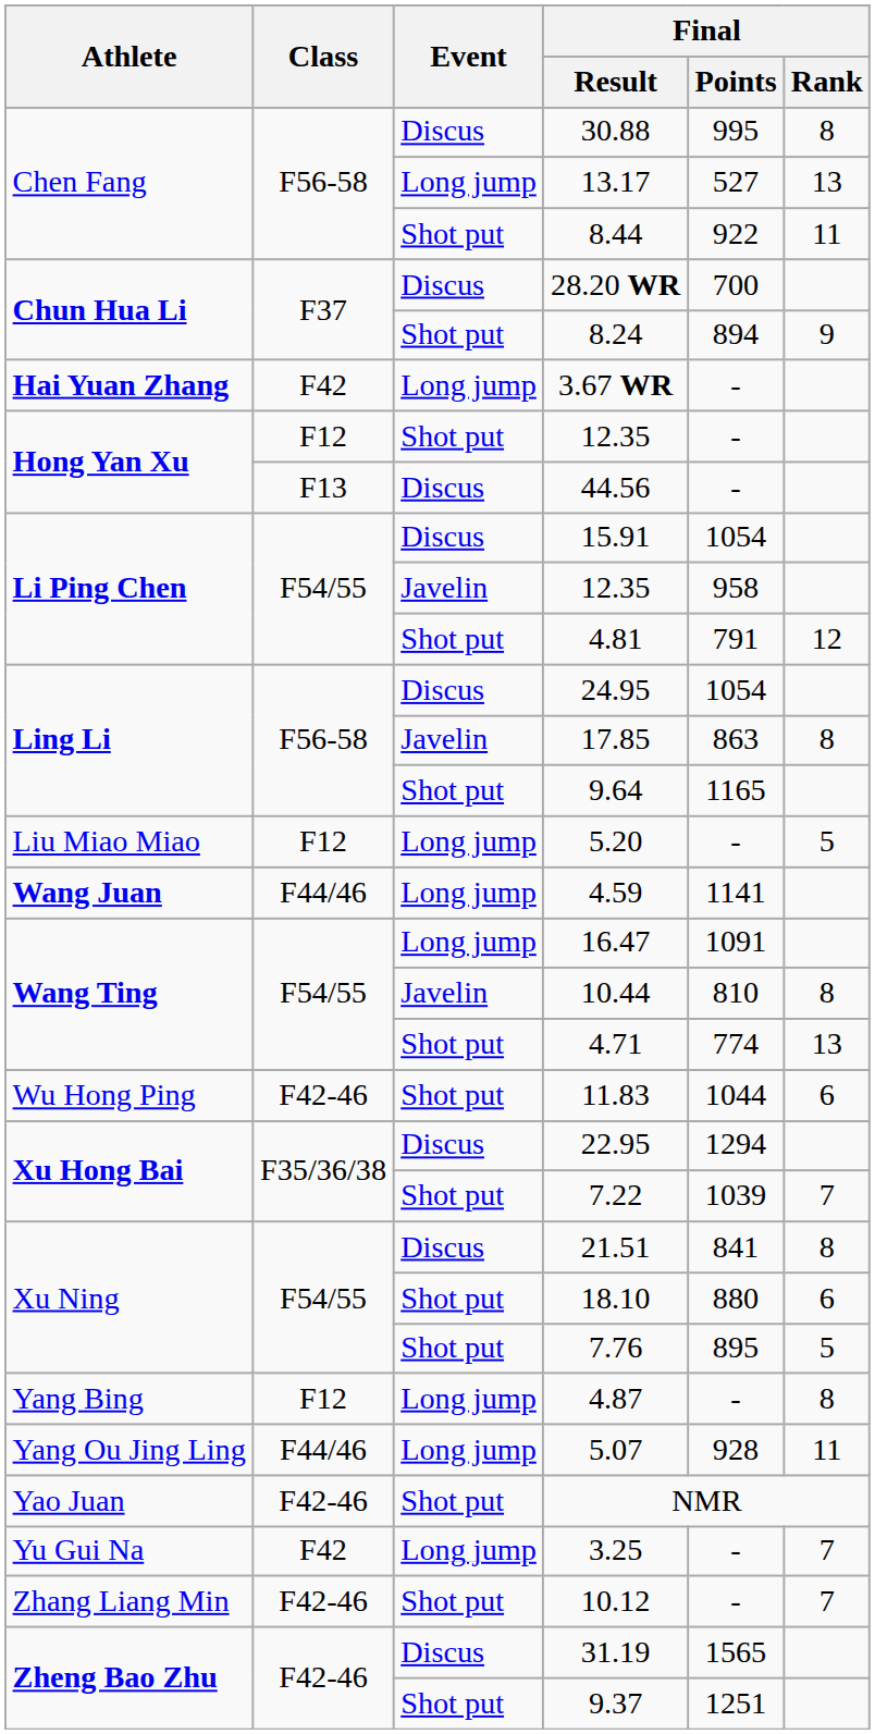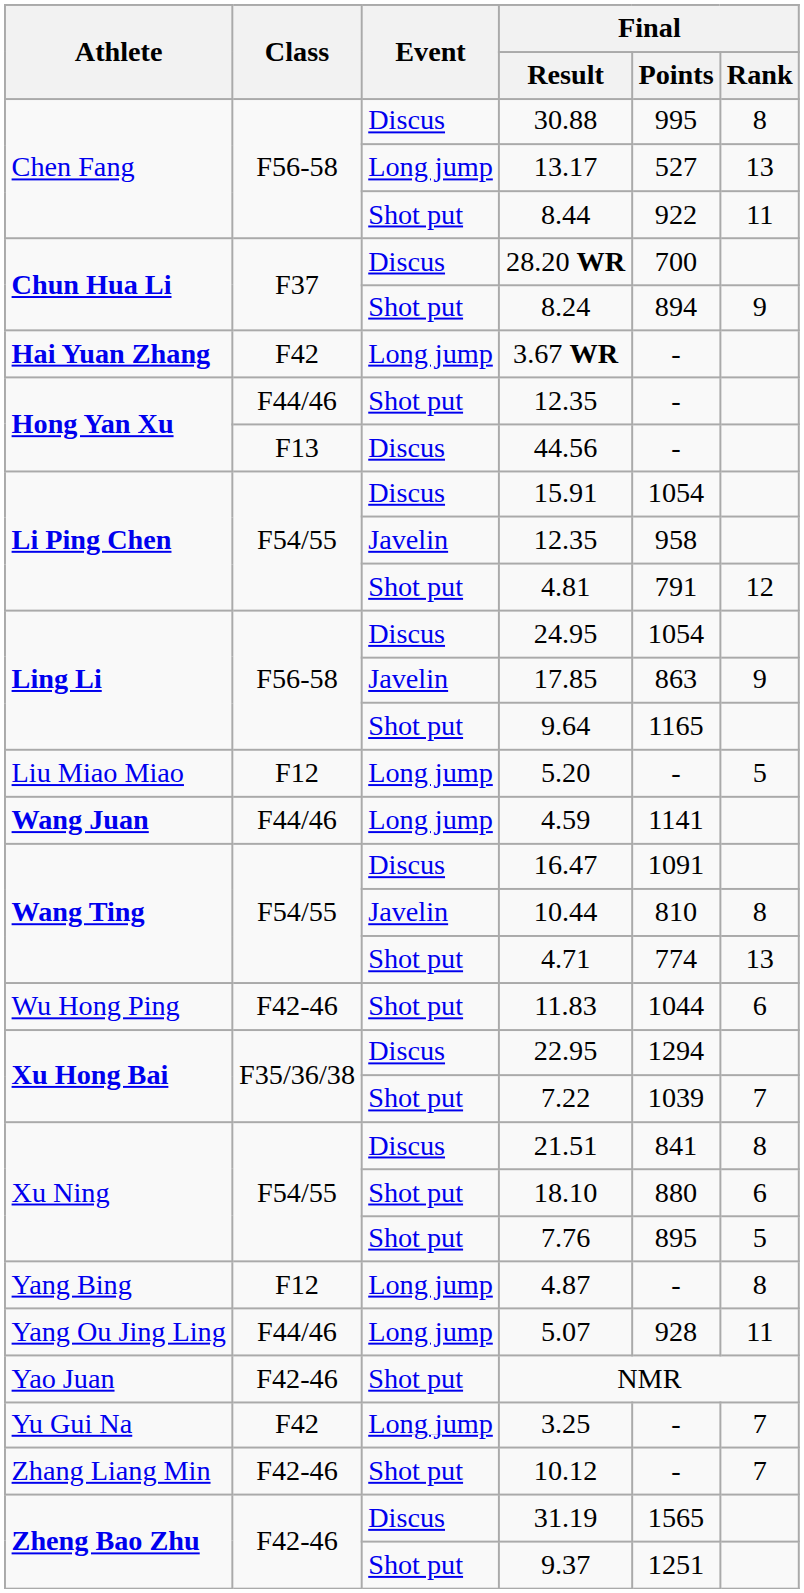 <table class=wikitable style="font-size:90%">
 <tr>
 <th rowspan="2">Athlete</th>
 <th rowspan="2">Class</th>
 <th rowspan="2">Event</th>
 <th colspan="3">Final</th>
 </tr>
 <tr>
 <th>Result</th>
 <th>Points</th>
 <th>Rank</th>
 </tr>
 <tr>
 <td rowspan="3"><a href='#'>Chen Fang</a></td>
 <td rowspan="3" style="text-align:center;">F56-58</td>
 <td><a href='#'>Discus</a></td>
 <td style="text-align:center;">30.88</td>
 <td style="text-align:center;">995</td>
 <td style="text-align:center;">8</td>
 </tr>
 <tr>
 <td><a href='#'>Long jump</a></td>
 <td style="text-align:center;">13.17</td>
 <td style="text-align:center;">527</td>
 <td style="text-align:center;">13</td>
 </tr>
 <tr>
 <td><a href='#'>Shot put</a></td>
 <td style="text-align:center;">8.44</td>
 <td style="text-align:center;">922</td>
 <td style="text-align:center;">11</td>
 </tr>
 <tr>
 <td rowspan="2"><strong><a href='#'>Chun Hua Li</a></strong></td>
 <td rowspan="2" style="text-align:center;">F37</td>
 <td><a href='#'>Discus</a></td>
 <td style="text-align:center;">28.20 <strong>WR</strong></td>
 <td style="text-align:center;">700</td>
 <td style="text-align:center;"></td>
 </tr>
 <tr>
 <td><a href='#'>Shot put</a></td>
 <td style="text-align:center;">8.24</td>
 <td style="text-align:center;">894</td>
 <td style="text-align:center;">9</td>
 </tr>
 <tr>
 <td><strong><a href='#'>Hai Yuan Zhang</a></strong></td>
 <td style="text-align:center;">F42</td>
 <td><a href='#'>Long jump</a></td>
 <td style="text-align:center;">3.67 <strong>WR</strong></td>
 <td style="text-align:center;">-</td>
 <td style="text-align:center;"></td>
 </tr>
 <tr>
 <td rowspan="2"><strong><a href='#'>Hong Yan Xu</a></strong></td>
-<td style="text-align:center;">F12</td>
+<td style="text-align:center;">F44/46</td>
 <td><a href='#'>Shot put</a></td>
 <td style="text-align:center;">12.35</td>
 <td style="text-align:center;">-</td>
 <td style="text-align:center;"></td>
 </tr>
 <tr>
 <td style="text-align:center;">F13</td>
 <td><a href='#'>Discus</a></td>
 <td style="text-align:center;">44.56</td>
 <td style="text-align:center;">-</td>
 <td style="text-align:center;"></td>
 </tr>
 <tr>
 <td rowspan="3"><strong><a href='#'>Li Ping Chen</a></strong></td>
 <td rowspan="3" style="text-align:center;">F54/55</td>
 <td><a href='#'>Discus</a></td>
 <td style="text-align:center;">15.91</td>
 <td style="text-align:center;">1054</td>
 <td style="text-align:center;"></td>
 </tr>
 <tr>
 <td><a href='#'>Javelin</a></td>
 <td style="text-align:center;">12.35</td>
 <td style="text-align:center;">958</td>
 <td style="text-align:center;"></td>
 </tr>
 <tr>
 <td><a href='#'>Shot put</a></td>
 <td style="text-align:center;">4.81</td>
 <td style="text-align:center;">791</td>
 <td style="text-align:center;">12</td>
 </tr>
 <tr>
 <td rowspan="3"><strong><a href='#'>Ling Li</a></strong></td>
 <td rowspan="3" style="text-align:center;">F56-58</td>
 <td><a href='#'>Discus</a></td>
 <td style="text-align:center;">24.95</td>
 <td style="text-align:center;">1054</td>
 <td style="text-align:center;"></td>
 </tr>
 <tr>
 <td><a href='#'>Javelin</a></td>
 <td style="text-align:center;">17.85</td>
 <td style="text-align:center;">863</td>
-<td style="text-align:center;">8</td>
+<td style="text-align:center;">9</td>
 </tr>
 <tr>
 <td><a href='#'>Shot put</a></td>
 <td style="text-align:center;">9.64</td>
 <td style="text-align:center;">1165</td>
 <td style="text-align:center;"></td>
 </tr>
 <tr>
 <td><a href='#'>Liu Miao Miao</a></td>
 <td style="text-align:center;">F12</td>
 <td><a href='#'>Long jump</a></td>
 <td style="text-align:center;">5.20</td>
 <td style="text-align:center;">-</td>
 <td style="text-align:center;">5</td>
 </tr>
 <tr>
 <td><strong><a href='#'>Wang Juan</a></strong></td>
 <td style="text-align:center;">F44/46</td>
 <td><a href='#'>Long jump</a></td>
 <td style="text-align:center;">4.59</td>
 <td style="text-align:center;">1141</td>
 <td style="text-align:center;"></td>
 </tr>
 <tr>
 <td rowspan="3"><strong><a href='#'>Wang Ting</a></strong></td>
 <td rowspan="3" style="text-align:center;">F54/55</td>
-<td><a href='#'>Long jump</a></td>
+<td><a href='#'>Discus</a></td>
 <td style="text-align:center;">16.47</td>
 <td style="text-align:center;">1091</td>
 <td style="text-align:center;"></td>
 </tr>
 <tr>
 <td><a href='#'>Javelin</a></td>
 <td style="text-align:center;">10.44</td>
 <td style="text-align:center;">810</td>
 <td style="text-align:center;">8</td>
 </tr>
 <tr>
 <td><a href='#'>Shot put</a></td>
 <td style="text-align:center;">4.71</td>
 <td style="text-align:center;">774</td>
 <td style="text-align:center;">13</td>
 </tr>
 <tr>
 <td><a href='#'>Wu Hong Ping</a></td>
 <td style="text-align:center;">F42-46</td>
 <td><a href='#'>Shot put</a></td>
 <td style="text-align:center;">11.83</td>
 <td style="text-align:center;">1044</td>
 <td style="text-align:center;">6</td>
 </tr>
 <tr>
 <td rowspan="2"><strong><a href='#'>Xu Hong Bai</a></strong></td>
 <td rowspan="2" style="text-align:center;">F35/36/38</td>
 <td><a href='#'>Discus</a></td>
 <td style="text-align:center;">22.95</td>
 <td style="text-align:center;">1294</td>
 <td style="text-align:center;"></td>
 </tr>
 <tr>
 <td><a href='#'>Shot put</a></td>
 <td style="text-align:center;">7.22</td>
 <td style="text-align:center;">1039</td>
 <td style="text-align:center;">7</td>
 </tr>
 <tr>
 <td rowspan="3"><a href='#'>Xu Ning</a></td>
 <td rowspan="3" style="text-align:center;">F54/55</td>
 <td><a href='#'>Discus</a></td>
 <td style="text-align:center;">21.51</td>
 <td style="text-align:center;">841</td>
 <td style="text-align:center;">8</td>
 </tr>
 <tr>
 <td><a href='#'>Shot put</a></td>
 <td style="text-align:center;">18.10</td>
 <td style="text-align:center;">880</td>
 <td style="text-align:center;">6</td>
 </tr>
 <tr>
 <td><a href='#'>Shot put</a></td>
 <td style="text-align:center;">7.76</td>
 <td style="text-align:center;">895</td>
 <td style="text-align:center;">5</td>
 </tr>
 <tr>
 <td><a href='#'>Yang Bing</a></td>
 <td style="text-align:center;">F12</td>
 <td><a href='#'>Long jump</a></td>
 <td style="text-align:center;">4.87</td>
 <td style="text-align:center;">-</td>
 <td style="text-align:center;">8</td>
 </tr>
 <tr>
 <td><a href='#'>Yang Ou Jing Ling</a></td>
 <td style="text-align:center;">F44/46</td>
 <td><a href='#'>Long jump</a></td>
 <td style="text-align:center;">5.07</td>
 <td style="text-align:center;">928</td>
 <td style="text-align:center;">11</td>
 </tr>
 <tr>
 <td><a href='#'>Yao Juan</a></td>
 <td style="text-align:center;">F42-46</td>
 <td><a href='#'>Shot put</a></td>
 <td style="text-align:center;" colspan="3">NMR</td>
 </tr>
 <tr>
 <td><a href='#'>Yu Gui Na</a></td>
 <td style="text-align:center;">F42</td>
 <td><a href='#'>Long jump</a></td>
 <td style="text-align:center;">3.25</td>
 <td style="text-align:center;">-</td>
 <td style="text-align:center;">7</td>
 </tr>
 <tr>
 <td><a href='#'>Zhang Liang Min</a></td>
 <td style="text-align:center;">F42-46</td>
 <td><a href='#'>Shot put</a></td>
 <td style="text-align:center;">10.12</td>
 <td style="text-align:center;">-</td>
 <td style="text-align:center;">7</td>
 </tr>
 <tr>
 <td rowspan="2"><strong><a href='#'>Zheng Bao Zhu</a></strong></td>
 <td rowspan="2" style="text-align:center;">F42-46</td>
 <td><a href='#'>Discus</a></td>
 <td style="text-align:center;">31.19</td>
 <td style="text-align:center;">1565</td>
 <td style="text-align:center;"></td>
 </tr>
 <tr>
 <td><a href='#'>Shot put</a></td>
 <td style="text-align:center;">9.37</td>
 <td style="text-align:center;">1251</td>
 <td style="text-align:center;"></td>
 </tr>
 </table>
